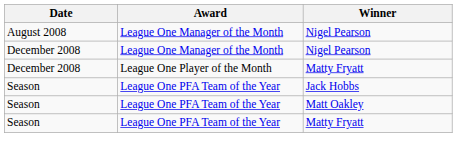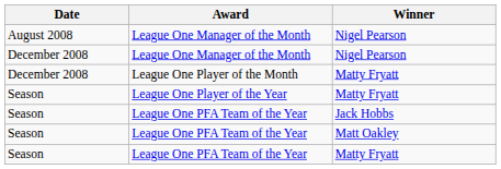 <table class="wikitable">
 <tr>
 <th width=150>Date</th>
 <th width=250>Award</th>
 <th width=200>Winner</th>
 </tr>
 <tr>
 <td>August 2008</td>
 <td><a href='#'>League One Manager of the Month</a></td>
 <td> <a href='#'>Nigel Pearson</a></td>
 </tr>
 <tr>
 <td>December 2008</td>
 <td><a href='#'>League One Manager of the Month</a></td>
 <td> <a href='#'>Nigel Pearson</a></td>
 </tr>
 <tr>
 <td>December 2008</td>
 <td>League One Player of the Month</td>
 <td> <a href='#'>Matty Fryatt</a></td>
 </tr>
 <tr>
 <td>Season</td>
+<td><a href='#'>League One Player of the Year</a></td>
+<td> <a href='#'>Matty Fryatt</a></td>
+</tr>
+<tr>
+<td>Season</td>
 <td><a href='#'>League One PFA Team of the Year</a></td>
 <td> <a href='#'>Jack Hobbs</a></td>
 </tr>
 <tr>
 <td>Season</td>
 <td><a href='#'>League One PFA Team of the Year</a></td>
 <td> <a href='#'>Matt Oakley</a></td>
 </tr>
 <tr>
 <td>Season</td>
 <td><a href='#'>League One PFA Team of the Year</a></td>
 <td> <a href='#'>Matty Fryatt</a></td>
 </tr>
 </table>
